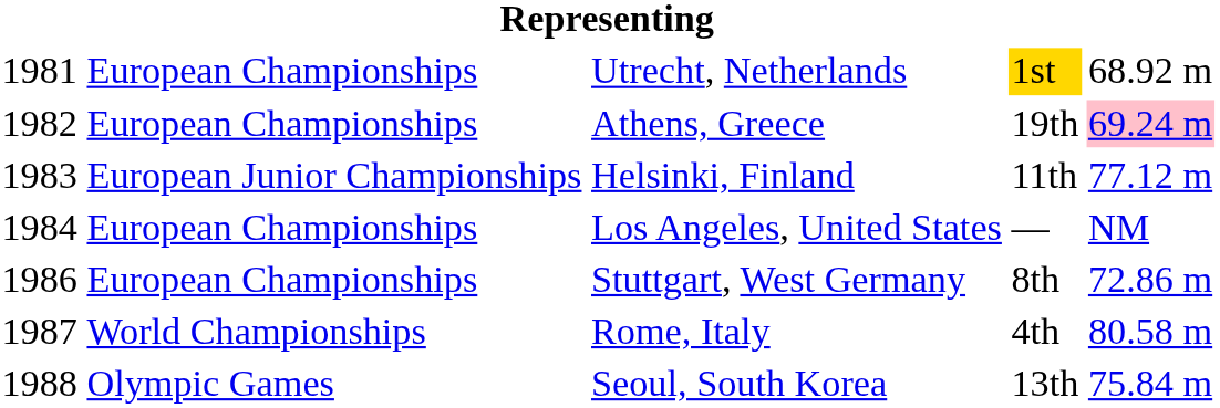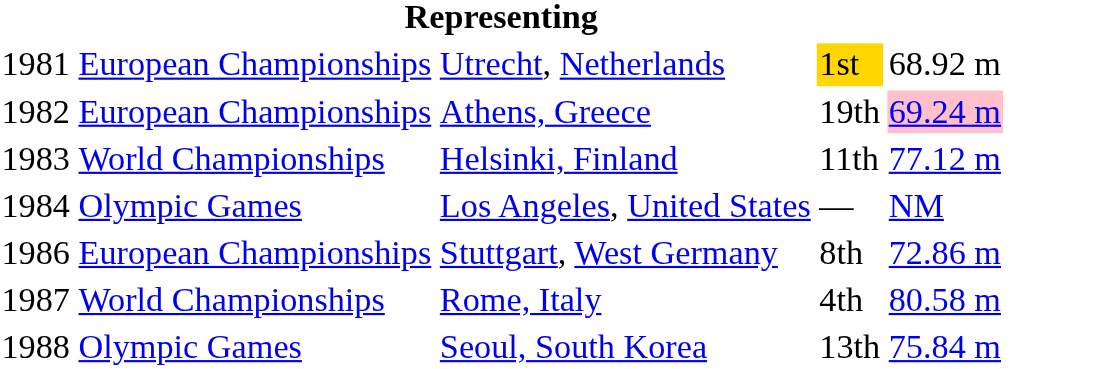 <table>
 <tr>
 <th colspan="5">Representing </th>
 </tr>
 <tr>
 <td>1981</td>
 <td><a href='#'>European Championships</a></td>
 <td><a href='#'>Utrecht</a>, <a href='#'>Netherlands</a></td>
 <td bgcolor="gold">1st</td>
 <td>68.92 m</td>
 </tr>
 <tr>
 <td>1982</td>
 <td><a href='#'>European Championships</a></td>
 <td><a href='#'>Athens, Greece</a></td>
 <td>19th</td>
 <td style="background: pink;"><a href='#'>69.24 m</a></td>
 </tr>
 <tr>
 <td>1983</td>
-<td><a href='#'>European Junior Championships</a></td>
+<td><a href='#'>World Championships</a></td>
 <td><a href='#'>Helsinki, Finland</a></td>
 <td>11th</td>
 <td><a href='#'>77.12 m</a></td>
 </tr>
 <tr>
 <td>1984</td>
-<td><a href='#'>European Championships</a></td>
+<td><a href='#'>Olympic Games</a></td>
 <td><a href='#'>Los Angeles</a>, <a href='#'>United States</a></td>
 <td>—</td>
 <td><a href='#'>NM</a></td>
 </tr>
 <tr>
 <td>1986</td>
 <td><a href='#'>European Championships</a></td>
 <td><a href='#'>Stuttgart</a>, <a href='#'>West Germany</a></td>
 <td>8th</td>
 <td><a href='#'>72.86 m</a></td>
 </tr>
 <tr>
 <td>1987</td>
 <td><a href='#'>World Championships</a></td>
 <td><a href='#'>Rome, Italy</a></td>
 <td>4th</td>
 <td><a href='#'>80.58 m</a></td>
 </tr>
 <tr>
 <td>1988</td>
 <td><a href='#'>Olympic Games</a></td>
 <td><a href='#'>Seoul, South Korea</a></td>
 <td>13th</td>
 <td><a href='#'>75.84 m</a></td>
 </tr>
 </table>
